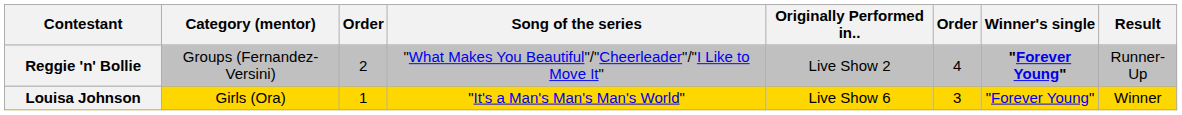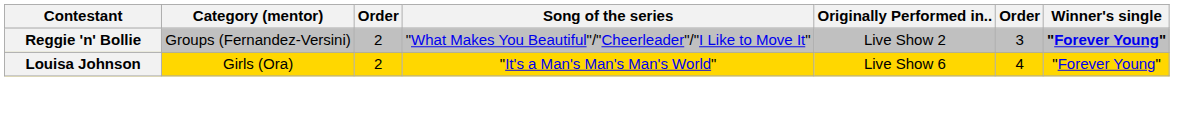 <table class="wikitable plainrowheaders" style="text-align:center;">
 <tr>
 <th scope="col" style="width:10em;">Contestant</th>
 <th scope="col">Category (mentor)</th>
 <th scope="col">Order</th>
 <th scope="col">Song of the series</th>
 <th scope="col">Originally Performed in..</th>
 <th scope="col">Order</th>
 <th scope="col">Winner's single</th>
-<th scope="col">Result</th>
 </tr>
 <tr style="background:silver;">
 <th scope="row">Reggie 'n' Bollie</th>
 <td>Groups (Fernandez-Versini)</td>
 <td>2</td>
 <td>"<a href='#'>What Makes You Beautiful</a>"/"<a href='#'>Cheerleader</a>"/"<a href='#'>I Like to Move It</a>"</td>
 <td>Live Show 2</td>
-<td>4</td>
+<td>3</td>
 <td><strong>"<a href='#'>Forever Young</a>"</strong></td>
-<td>Runner-Up</td>
 </tr>
 <tr style="background:gold;">
 <th scope="row">Louisa Johnson</th>
 <td>Girls (Ora)</td>
-<td>1</td>
+<td>2</td>
 <td>"<a href='#'>It's a Man's Man's Man's World</a>"</td>
 <td>Live Show 6</td>
-<td>3</td>
+<td>4</td>
 <td>"<a href='#'>Forever Young</a>"</td>
-<td>Winner</td>
 </tr>
 </table>
